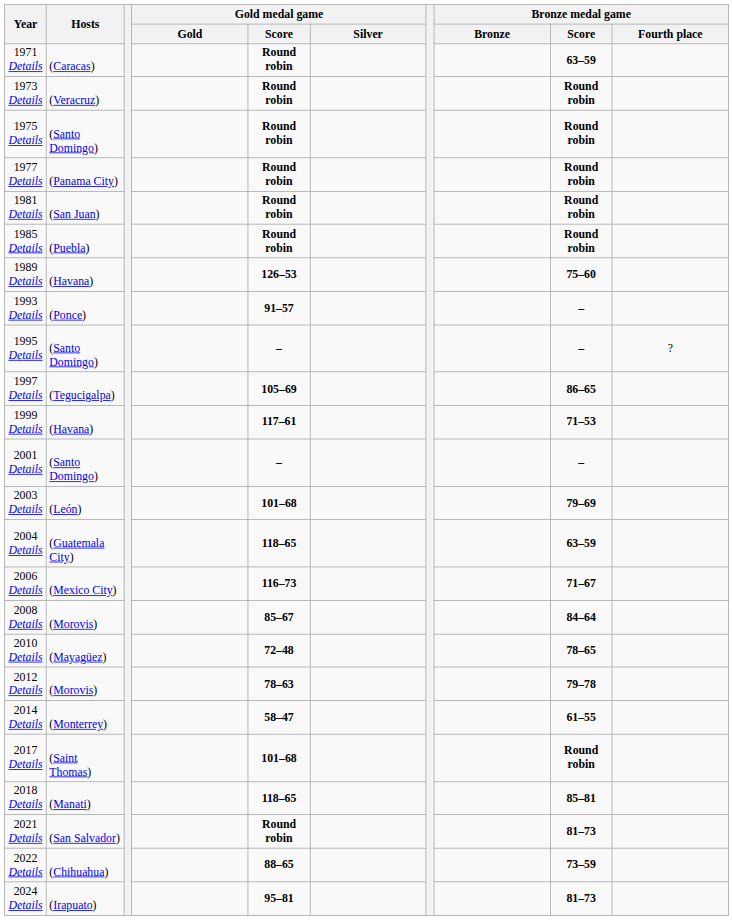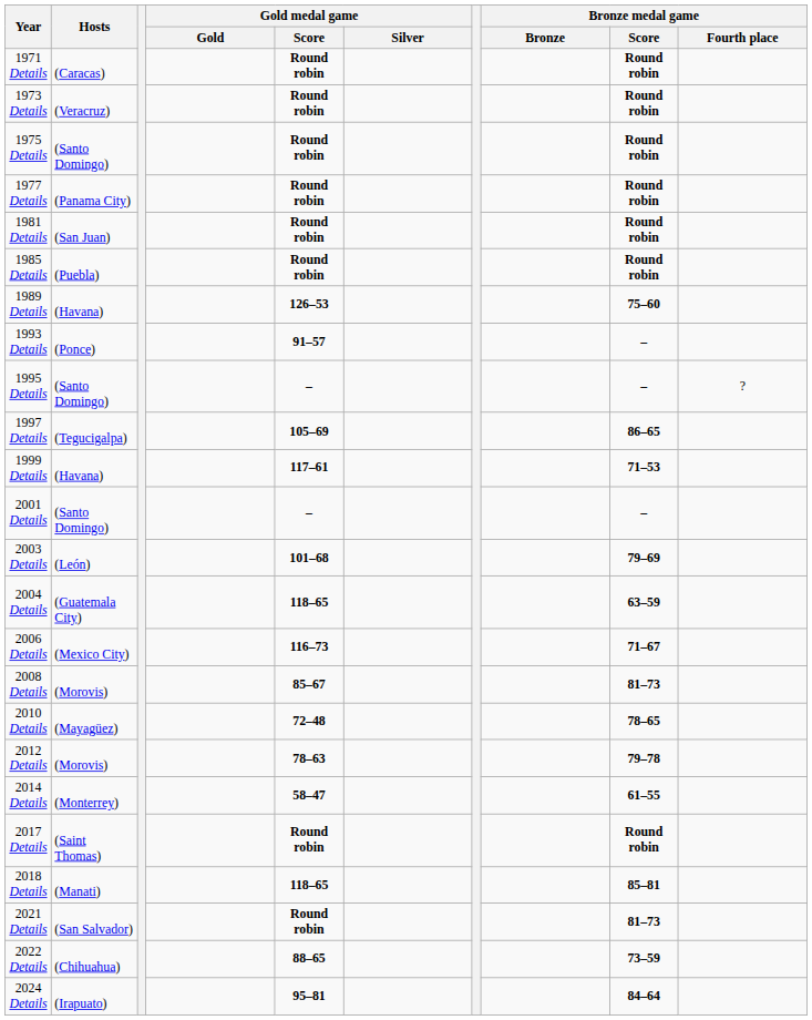 <table class=wikitable style="text-align:center; font-size:90%; width:100%">
 <tr>
 <th rowspan=2 width=5%>Year</th>
 <th rowspan=2 width=10%>Hosts</th>
 <th width=1% rowspan=26></th>
 <th colspan=3>Gold medal game</th>
 <th width=1% rowspan=26></th>
 <th colspan=3>Bronze medal game</th>
 </tr>
 <tr>
 <th width=15%>Gold</th>
 <th width=8%>Score</th>
 <th width=15%>Silver</th>
 <th width=15%>Bronze</th>
 <th width=8%>Score</th>
 <th width=15%>Fourth place</th>
 </tr>
 <tr>
 <td>1971 <br> <em><a href='#'>Details</a></em></td>
 <td align=left><br> (<a href='#'>Caracas</a>)</td>
 <td><strong></strong></td>
 <td><strong>Round robin</strong></td>
 <td></td>
 <td></td>
-<td><strong>63–59</strong></td>
+<td><strong>Round robin</strong></td>
 <td></td>
 </tr>
 <tr>
 <td>1973 <br> <em><a href='#'>Details</a></em></td>
 <td align=left><br> (<a href='#'>Veracruz</a>)</td>
 <td><strong></strong></td>
 <td><strong>Round robin</strong></td>
 <td></td>
 <td></td>
 <td><strong>Round robin</strong></td>
 <td></td>
 </tr>
 <tr>
 <td>1975 <br> <em><a href='#'>Details</a></em></td>
 <td align=left><br> (<a href='#'>Santo Domingo</a>)</td>
 <td><strong></strong></td>
 <td><strong>Round robin</strong></td>
 <td></td>
 <td></td>
 <td><strong>Round robin</strong></td>
 <td></td>
 </tr>
 <tr>
 <td>1977 <br> <em><a href='#'>Details</a></em></td>
 <td align=left><br> (<a href='#'>Panama City</a>)</td>
 <td><strong></strong></td>
 <td><strong>Round robin</strong></td>
 <td></td>
 <td></td>
 <td><strong>Round robin</strong></td>
 <td></td>
 </tr>
 <tr>
 <td>1981 <br> <em><a href='#'>Details</a></em></td>
 <td align=left><br>(<a href='#'>San Juan</a>)</td>
 <td><strong></strong></td>
 <td><strong>Round robin</strong></td>
 <td></td>
 <td></td>
 <td><strong>Round robin</strong></td>
 <td></td>
 </tr>
 <tr>
 <td>1985 <br> <em><a href='#'>Details</a></em></td>
 <td align=left><br>(<a href='#'>Puebla</a>)</td>
 <td><strong></strong></td>
 <td><strong>Round robin</strong></td>
 <td></td>
 <td></td>
 <td><strong>Round robin</strong></td>
 <td></td>
 </tr>
 <tr>
 <td>1989 <br> <em><a href='#'>Details</a></em></td>
 <td align=left><br> (<a href='#'>Havana</a>)</td>
 <td><strong></strong></td>
 <td><strong>126–53</strong></td>
 <td></td>
 <td></td>
 <td><strong>75–60</strong></td>
 <td></td>
 </tr>
 <tr>
 <td>1993 <br> <em><a href='#'>Details</a></em></td>
 <td align=left><br> (<a href='#'>Ponce</a>)</td>
 <td><strong></strong></td>
 <td><strong>91–57</strong></td>
 <td></td>
 <td></td>
 <td><strong>–</strong></td>
 <td></td>
 </tr>
 <tr>
 <td>1995 <br> <em><a href='#'>Details</a></em></td>
 <td align=left><br> (<a href='#'>Santo Domingo</a>)</td>
 <td><strong></strong></td>
 <td><strong>–</strong></td>
 <td></td>
 <td></td>
 <td><strong>–</strong></td>
 <td>?</td>
 </tr>
 <tr>
 <td>1997 <br> <em><a href='#'>Details</a></em></td>
 <td align=left><br> (<a href='#'>Tegucigalpa</a>)</td>
 <td><strong></strong></td>
 <td><strong>105–69</strong></td>
 <td></td>
 <td></td>
 <td><strong>86–65</strong></td>
 <td></td>
 </tr>
 <tr>
 <td>1999 <br> <em><a href='#'>Details</a></em></td>
 <td align=left><br> (<a href='#'>Havana</a>)</td>
 <td><strong></strong></td>
 <td><strong>117–61</strong></td>
 <td></td>
 <td></td>
 <td><strong>71–53</strong></td>
 <td></td>
 </tr>
 <tr>
 <td>2001 <br> <em><a href='#'>Details</a></em></td>
 <td align=left><br> (<a href='#'>Santo Domingo</a>)</td>
 <td><strong></strong></td>
 <td><strong>–</strong></td>
 <td></td>
 <td></td>
 <td><strong>–</strong></td>
 <td></td>
 </tr>
 <tr>
 <td>2003 <br> <em><a href='#'>Details</a></em></td>
 <td align=left><br> (<a href='#'>León</a>)</td>
 <td><strong></strong></td>
 <td><strong>101–68</strong></td>
 <td></td>
 <td></td>
 <td><strong>79–69</strong></td>
 <td></td>
 </tr>
 <tr>
 <td>2004 <br> <em><a href='#'>Details</a></em></td>
 <td align=left><br> (<a href='#'>Guatemala City</a>)</td>
 <td><strong></strong></td>
 <td><strong>118–65</strong></td>
 <td></td>
 <td></td>
 <td><strong>63–59</strong></td>
 <td></td>
 </tr>
 <tr>
 <td>2006 <br> <em><a href='#'>Details</a></em></td>
 <td align=left><br> (<a href='#'>Mexico City</a>)</td>
 <td><strong></strong></td>
 <td><strong>116–73</strong></td>
 <td></td>
 <td></td>
 <td><strong>71–67</strong></td>
 <td></td>
 </tr>
 <tr>
 <td>2008 <br> <em><a href='#'>Details</a></em></td>
 <td align=left><br> (<a href='#'>Morovis</a>)</td>
 <td><strong></strong></td>
 <td><strong>85–67</strong></td>
 <td></td>
 <td></td>
-<td><strong>84–64</strong></td>
+<td><strong>81–73</strong></td>
 <td></td>
 </tr>
 <tr>
 <td>2010 <br> <em><a href='#'>Details</a></em></td>
 <td align=left><br> (<a href='#'>Mayagüez</a>)</td>
 <td><strong></strong></td>
 <td><strong>72–48</strong></td>
 <td></td>
 <td></td>
 <td><strong>78–65</strong></td>
 <td></td>
 </tr>
 <tr>
 <td>2012 <br> <em><a href='#'>Details</a></em></td>
 <td align=left><br> (<a href='#'>Morovis</a>)</td>
 <td><strong></strong></td>
 <td><strong>78–63</strong></td>
 <td></td>
 <td></td>
 <td><strong>79–78</strong></td>
 <td></td>
 </tr>
 <tr>
 <td>2014 <br> <em><a href='#'>Details</a></em></td>
 <td align=left><br> (<a href='#'>Monterrey</a>)</td>
 <td><strong></strong></td>
 <td><strong>58–47</strong></td>
 <td></td>
 <td></td>
 <td><strong>61–55</strong></td>
 <td></td>
 </tr>
 <tr>
 <td>2017 <br> <em><a href='#'>Details</a></em></td>
 <td align=left><br> (<a href='#'>Saint Thomas</a>)</td>
 <td><strong></strong></td>
-<td><strong>101–68</strong></td>
+<td><strong>Round robin</strong></td>
 <td></td>
 <td></td>
 <td><strong>Round robin</strong></td>
 <td></td>
 </tr>
 <tr>
 <td>2018 <br> <em><a href='#'>Details</a></em></td>
 <td align=left><br> (<a href='#'>Manati</a>)</td>
 <td><strong></strong></td>
 <td><strong>118–65</strong></td>
 <td></td>
 <td></td>
 <td><strong>85–81</strong></td>
 <td></td>
 </tr>
 <tr>
 <td>2021 <br> <em><a href='#'>Details</a></em></td>
 <td align=left><br> (<a href='#'>San Salvador</a>)</td>
 <td><strong></strong></td>
 <td><strong>Round robin</strong></td>
 <td></td>
 <td></td>
 <td><strong>81–73</strong></td>
 <td></td>
 </tr>
 <tr>
 <td>2022 <br> <em><a href='#'>Details</a></em></td>
 <td align=left><br> (<a href='#'>Chihuahua</a>)</td>
 <td><strong></strong></td>
 <td><strong>88–65</strong></td>
 <td></td>
 <td></td>
 <td><strong>73–59</strong></td>
 <td></td>
 </tr>
 <tr>
 <td>2024 <br> <em><a href='#'>Details</a></em></td>
 <td align=left><br> (<a href='#'>Irapuato</a>)</td>
 <td><strong></strong></td>
 <td><strong>95–81</strong></td>
 <td></td>
 <td></td>
-<td><strong>81–73</strong></td>
+<td><strong>84–64</strong></td>
 <td></td>
 </tr>
 </table>
